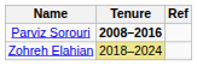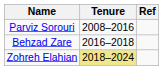 <table class="wikitable" style="text-align:center; font-size:100%; line-height:16px;">
 <tr>
 <th>Name</th>
 <th>Tenure</th>
 <th>Ref</th>
 </tr>
 <tr>
 <td><a href='#'>Parviz Sorouri</a></td>
-<td><strong>2008–2016</strong></td>
+<td>2008–2016</td>
+<td></td>
+</tr>
+<tr>
+<td><a href='#'>Behzad Zare</a></td>
+<td>2016–2018</td>
 <td></td>
 </tr>
 <tr>
 <td><a href='#'>Zohreh Elahian</a></td>
 <td style="background: khaki;">2018–2024</td>
 <td></td>
 </tr>
 </table>
